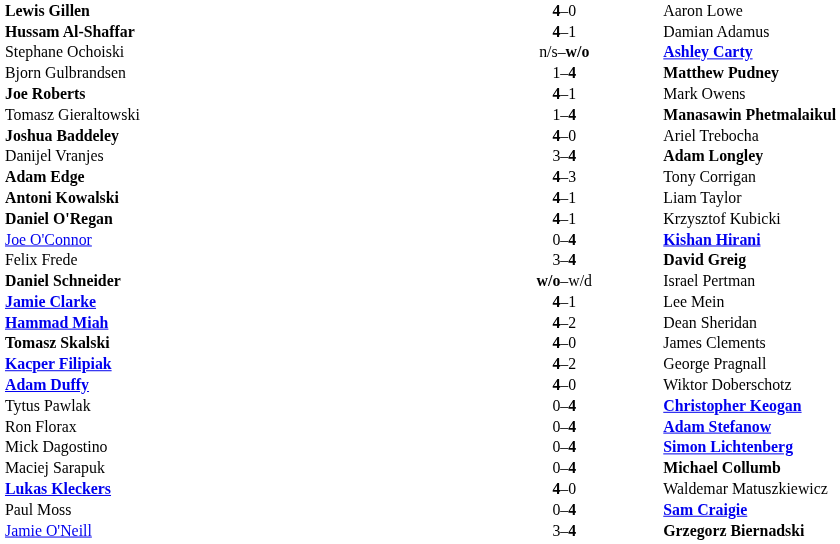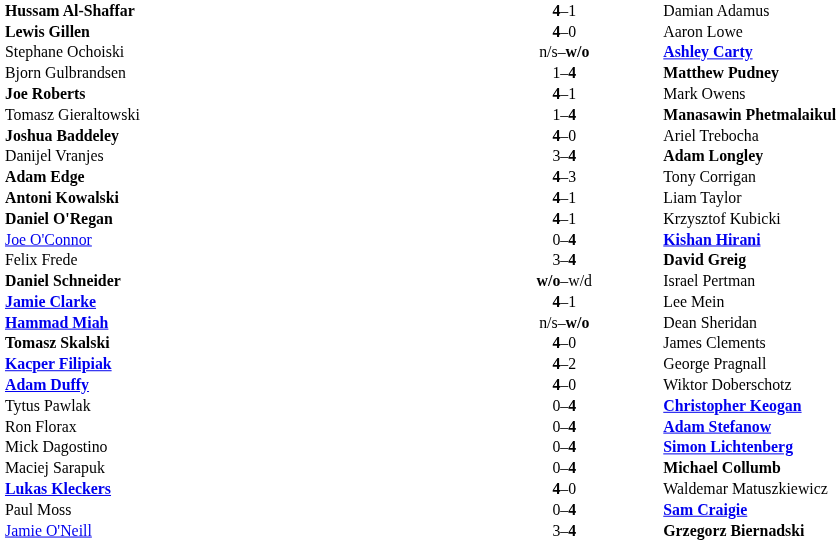 <table style="width:100%;" cellspacing="1">
 <tr>
 <th width45%></th>
 <th width10%></th>
 <th width45%></th>
 </tr>
 <tr>
+<td> <strong>Hussam Al-Shaffar</strong></td>
+<td style="text-align:center;"><strong>4</strong>–1</td>
+<td> Damian Adamus</td>
+</tr>
+<tr>
 <td> <strong>Lewis Gillen</strong></td>
 <td style="text-align:center;"><strong>4</strong>–0</td>
 <td> Aaron Lowe</td>
-</tr>
-<tr>
-<td> <strong>Hussam Al-Shaffar</strong></td>
-<td style="text-align:center;"><strong>4</strong>–1</td>
-<td> Damian Adamus</td>
 </tr>
 <tr>
 <td> Stephane Ochoiski</td>
 <td style="text-align:center;">n/s–<strong>w/o</strong></td>
 <td> <strong><a href='#'>Ashley Carty</a></strong></td>
 </tr>
 <tr>
 <td> Bjorn Gulbrandsen</td>
 <td style="text-align:center;">1–<strong>4</strong></td>
 <td> <strong>Matthew Pudney</strong></td>
 </tr>
 <tr>
 <td> <strong>Joe Roberts</strong></td>
 <td style="text-align:center;"><strong>4</strong>–1</td>
 <td> Mark Owens</td>
 </tr>
 <tr>
 <td> Tomasz Gieraltowski</td>
 <td style="text-align:center;">1–<strong>4</strong></td>
 <td> <strong>Manasawin Phetmalaikul</strong></td>
 </tr>
 <tr>
 <td> <strong>Joshua Baddeley</strong></td>
 <td style="text-align:center;"><strong>4</strong>–0</td>
 <td> Ariel Trebocha</td>
 </tr>
 <tr>
 <td> Danijel Vranjes</td>
 <td style="text-align:center;">3–<strong>4</strong></td>
 <td> <strong>Adam Longley</strong></td>
 </tr>
 <tr>
 <td> <strong>Adam Edge</strong></td>
 <td style="text-align:center;"><strong>4</strong>–3</td>
 <td> Tony Corrigan</td>
 </tr>
 <tr>
 <td> <strong>Antoni Kowalski</strong></td>
 <td style="text-align:center;"><strong>4</strong>–1</td>
 <td> Liam Taylor</td>
 </tr>
 <tr>
 <td> <strong>Daniel O'Regan</strong></td>
 <td style="text-align:center;"><strong>4</strong>–1</td>
 <td> Krzysztof Kubicki</td>
 </tr>
 <tr>
 <td> <a href='#'>Joe O'Connor</a></td>
 <td style="text-align:center;">0–<strong>4</strong></td>
 <td> <strong><a href='#'>Kishan Hirani</a></strong></td>
 </tr>
 <tr>
 <td> Felix Frede</td>
 <td style="text-align:center;">3–<strong>4</strong></td>
 <td> <strong>David Greig</strong></td>
 </tr>
 <tr>
 <td> <strong>Daniel Schneider</strong></td>
 <td style="text-align:center;"><strong>w/o</strong>–w/d</td>
 <td> Israel Pertman</td>
 </tr>
 <tr>
 <td> <strong><a href='#'>Jamie Clarke</a></strong></td>
 <td style="text-align:center;"><strong>4</strong>–1</td>
 <td> Lee Mein</td>
 </tr>
 <tr>
 <td> <strong><a href='#'>Hammad Miah</a></strong></td>
-<td style="text-align:center;"><strong>4</strong>–2</td>
+<td style="text-align:center;">n/s–<strong>w/o</strong></td>
 <td> Dean Sheridan</td>
 </tr>
 <tr>
 <td> <strong>Tomasz Skalski</strong></td>
 <td style="text-align:center;"><strong>4</strong>–0</td>
 <td> James Clements</td>
 </tr>
 <tr>
 <td> <strong><a href='#'>Kacper Filipiak</a></strong></td>
 <td style="text-align:center;"><strong>4</strong>–2</td>
 <td> George Pragnall</td>
 </tr>
 <tr>
 <td> <strong><a href='#'>Adam Duffy</a></strong></td>
 <td style="text-align:center;"><strong>4</strong>–0</td>
 <td> Wiktor Doberschotz</td>
 </tr>
 <tr>
 <td> Tytus Pawlak</td>
 <td style="text-align:center;">0–<strong>4</strong></td>
 <td> <strong><a href='#'>Christopher Keogan</a></strong></td>
 </tr>
 <tr>
 <td> Ron Florax</td>
 <td style="text-align:center;">0–<strong>4</strong></td>
 <td> <strong><a href='#'>Adam Stefanow</a></strong></td>
 </tr>
 <tr>
 <td> Mick Dagostino</td>
 <td style="text-align:center;">0–<strong>4</strong></td>
 <td> <strong><a href='#'>Simon Lichtenberg</a></strong></td>
 </tr>
 <tr>
 <td> Maciej Sarapuk</td>
 <td style="text-align:center;">0–<strong>4</strong></td>
 <td> <strong>Michael Collumb</strong></td>
 </tr>
 <tr>
 <td> <strong><a href='#'>Lukas Kleckers</a></strong></td>
 <td style="text-align:center;"><strong>4</strong>–0</td>
 <td> Waldemar Matuszkiewicz</td>
 </tr>
 <tr>
 <td> Paul Moss</td>
 <td style="text-align:center;">0–<strong>4</strong></td>
 <td> <strong><a href='#'>Sam Craigie</a></strong></td>
 </tr>
 <tr>
 <td> <a href='#'>Jamie O'Neill</a></td>
 <td style="text-align:center;">3–<strong>4</strong></td>
 <td> <strong>Grzegorz Biernadski</strong></td>
 </tr>
 </table>
